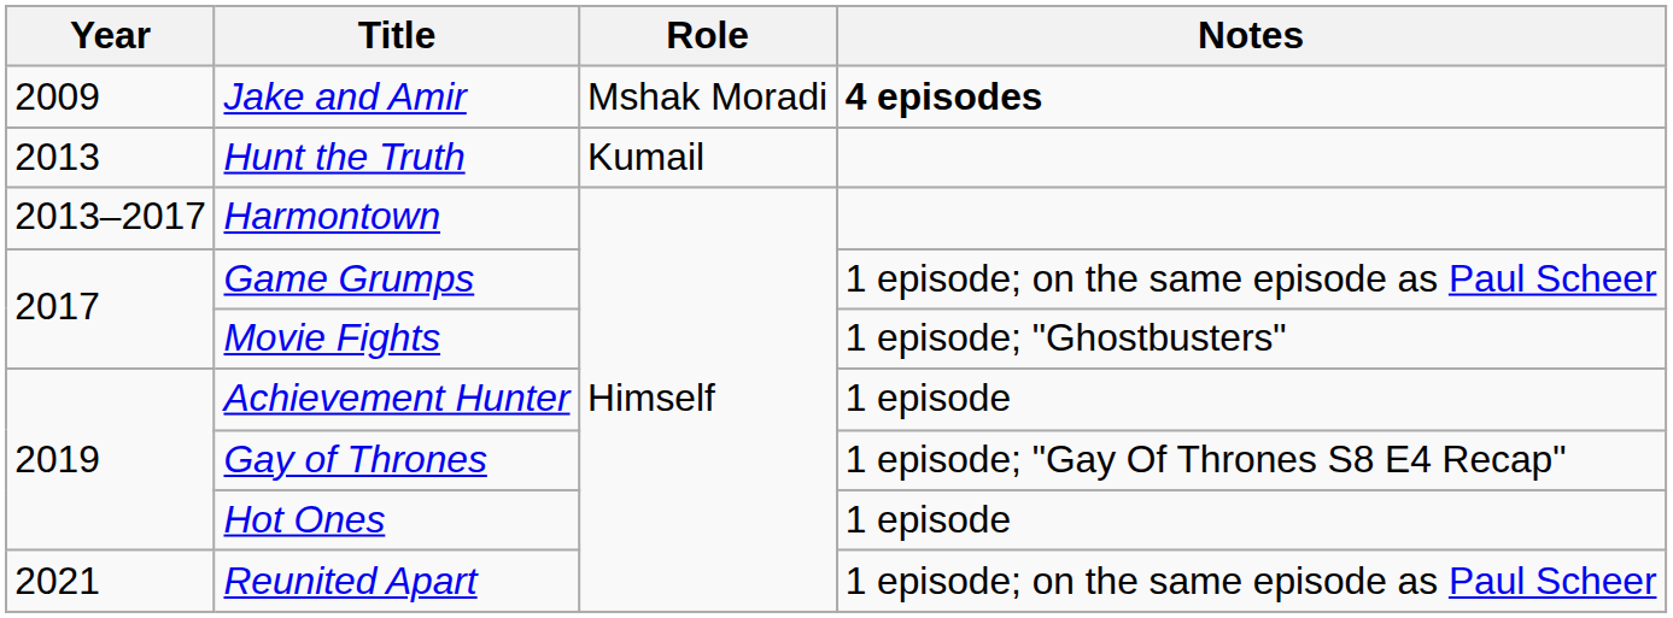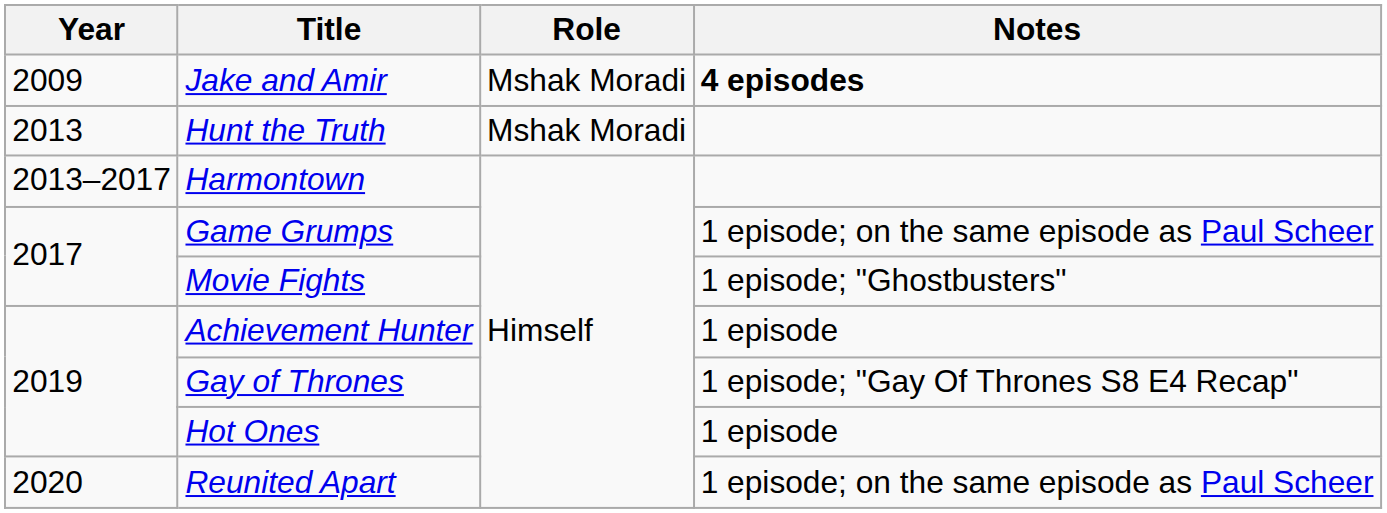 <table class="wikitable sortable">
 <tr>
 <th>Year</th>
 <th>Title</th>
 <th>Role</th>
 <th class="unsortable">Notes</th>
 </tr>
 <tr>
 <td>2009</td>
 <td><em><a href='#'>Jake and Amir</a></em></td>
 <td>Mshak Moradi</td>
 <td><strong>4 episodes</strong></td>
 </tr>
 <tr>
 <td>2013</td>
 <td><em><a href='#'>Hunt the Truth</a></em></td>
-<td>Kumail</td>
+<td>Mshak Moradi</td>
 <td></td>
 </tr>
 <tr>
 <td>2013–2017</td>
 <td><em><a href='#'>Harmontown</a></em></td>
 <td rowspan="7">Himself</td>
 <td></td>
 </tr>
 <tr>
 <td rowspan="2">2017</td>
 <td><em><a href='#'>Game Grumps</a></em></td>
 <td>1 episode; on the same episode as <a href='#'>Paul Scheer</a></td>
 </tr>
 <tr>
 <td><em><a href='#'>Movie Fights</a></em></td>
 <td>1 episode; "Ghostbusters"</td>
 </tr>
 <tr>
 <td rowspan="3">2019</td>
 <td><em><a href='#'>Achievement Hunter</a></em></td>
 <td>1 episode</td>
 </tr>
 <tr>
 <td><em><a href='#'>Gay of Thrones</a></em></td>
 <td>1 episode; "Gay Of Thrones S8 E4 Recap"</td>
 </tr>
 <tr>
 <td><em><a href='#'>Hot Ones</a></em></td>
 <td>1 episode</td>
 </tr>
 <tr>
-<td>2021</td>
+<td>2020</td>
 <td><em><a href='#'>Reunited Apart</a></em></td>
 <td>1 episode; on the same episode as <a href='#'>Paul Scheer</a></td>
 </tr>
 </table>
